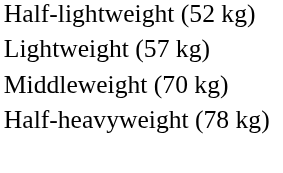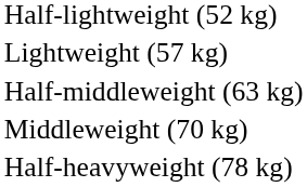 <table>
 <tr>
 <td>Half-lightweight (52 kg)</td>
 <td></td>
 <td></td>
 <td></td>
 </tr>
 <tr>
 <td>Lightweight (57 kg)</td>
+<td></td>
+<td></td>
+<td></td>
+</tr>
+<tr>
+<td>Half-middleweight (63 kg)</td>
 <td></td>
 <td></td>
 <td></td>
 </tr>
 <tr>
 <td>Middleweight (70 kg)</td>
 <td></td>
 <td></td>
 <td></td>
 </tr>
 <tr>
 <td>Half-heavyweight (78 kg)</td>
 <td></td>
 <td></td>
 <td></td>
 </tr>
 <tr>
 </tr>
 </table>
